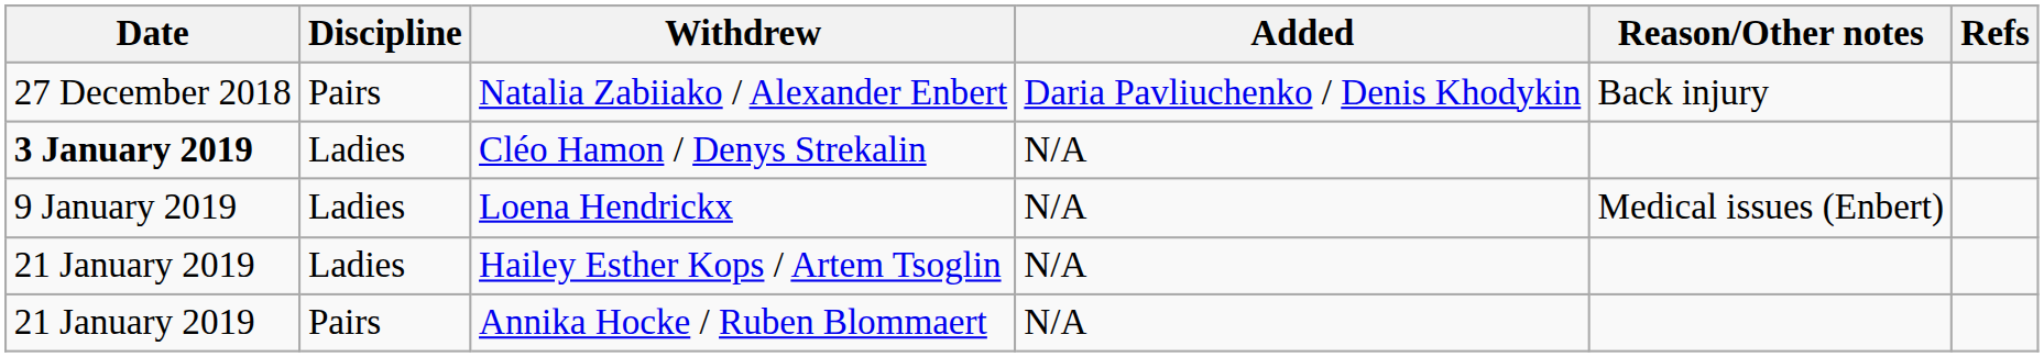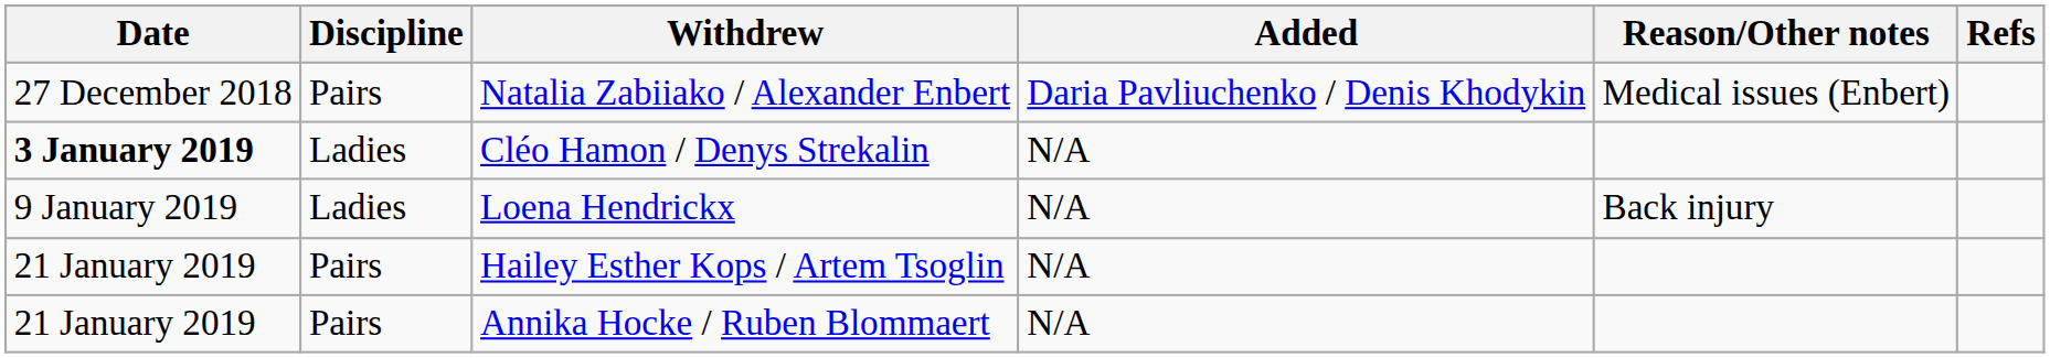 <table class="wikitable">
 <tr>
 <th>Date</th>
 <th>Discipline</th>
 <th>Withdrew</th>
 <th>Added</th>
 <th>Reason/Other notes</th>
 <th>Refs</th>
 </tr>
 <tr>
 <td>27 December 2018</td>
 <td>Pairs</td>
 <td> <a href='#'>Natalia Zabiiako</a> / <a href='#'>Alexander Enbert</a></td>
 <td> <a href='#'>Daria Pavliuchenko</a> / <a href='#'>Denis Khodykin</a></td>
-<td>Back injury</td>
+<td>Medical issues (Enbert)</td>
 <td></td>
 </tr>
 <tr>
 <td><strong>3 January 2019</strong></td>
 <td>Ladies</td>
 <td> <a href='#'>Cléo Hamon</a> / <a href='#'>Denys Strekalin</a></td>
 <td>N/A</td>
 <td></td>
 <td></td>
 </tr>
 <tr>
 <td>9 January 2019</td>
 <td>Ladies</td>
 <td> <a href='#'>Loena Hendrickx</a></td>
 <td>N/A</td>
-<td>Medical issues (Enbert)</td>
+<td>Back injury</td>
 <td></td>
 </tr>
 <tr>
 <td>21 January 2019</td>
-<td>Ladies</td>
+<td>Pairs</td>
 <td> <a href='#'>Hailey Esther Kops</a> / <a href='#'>Artem Tsoglin</a></td>
 <td>N/A</td>
 <td></td>
 <td></td>
 </tr>
 <tr>
 <td>21 January 2019</td>
 <td>Pairs</td>
 <td> <a href='#'>Annika Hocke</a> / <a href='#'>Ruben Blommaert</a></td>
 <td>N/A</td>
 <td></td>
 <td></td>
 </tr>
 </table>
